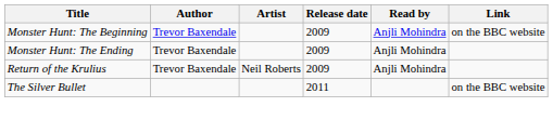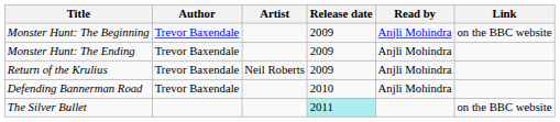 <table class="wikitable">
 <tr>
 <th>Title</th>
 <th>Author</th>
 <th>Artist</th>
 <th>Release date</th>
 <th>Read by</th>
 <th>Link</th>
 </tr>
 <tr>
 <td><em>Monster Hunt: The Beginning</em></td>
 <td><a href='#'>Trevor Baxendale</a></td>
 <td></td>
 <td>2009</td>
 <td><a href='#'>Anjli Mohindra</a></td>
 <td> on the BBC website</td>
 </tr>
 <tr>
 <td><em>Monster Hunt: The Ending</em></td>
 <td>Trevor Baxendale</td>
 <td></td>
 <td>2009</td>
 <td>Anjli Mohindra</td>
 <td></td>
 </tr>
 <tr>
 <td><em>Return of the Krulius</em></td>
 <td>Trevor Baxendale</td>
 <td>Neil Roberts</td>
 <td>2009</td>
 <td>Anjli Mohindra</td>
 <td></td>
 </tr>
 <tr>
+<td><em>Defending Bannerman Road</em></td>
+<td>Trevor Baxendale</td>
+<td></td>
+<td>2010</td>
+<td>Anjli Mohindra</td>
+<td></td>
+</tr>
+<tr>
 <td><em>The Silver Bullet</em></td>
 <td></td>
 <td></td>
-<td>2011</td>
+<td style="background: paleturquoise;">2011</td>
 <td></td>
 <td> on the BBC website</td>
 </tr>
 </table>
